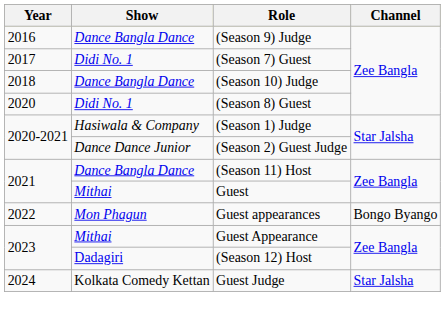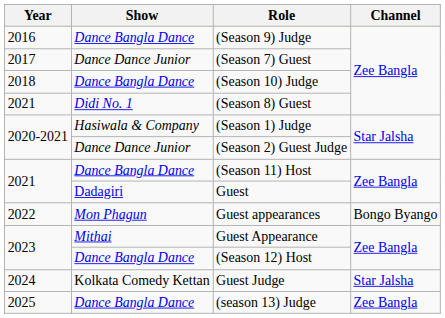 <table class="wikitable">
 <tr style="background:#ff9; text-align:center;">
 <th>Year</th>
 <th>Show</th>
 <th>Role</th>
 <th>Channel</th>
 </tr>
 <tr>
 <td>2016</td>
 <td><em><a href='#'>Dance Bangla Dance </a></em></td>
 <td>(Season 9) Judge</td>
 <td rowspan="4"><a href='#'>Zee Bangla</a></td>
 </tr>
 <tr>
 <td>2017</td>
-<td><em><a href='#'>Didi No. 1</a></em></td>
+<td><em>Dance Dance Junior</em></td>
 <td>(Season 7) Guest</td>
 </tr>
 <tr>
 <td>2018</td>
 <td><em><a href='#'>Dance Bangla Dance</a></em></td>
 <td>(Season 10) Judge</td>
 </tr>
 <tr>
-<td>2020</td>
+<td>2021</td>
 <td><em><a href='#'>Didi No. 1</a></em></td>
 <td>(Season 8) Guest</td>
 </tr>
 <tr>
 <td rowspan="2">2020-2021</td>
 <td><em>Hasiwala & Company</em></td>
 <td>(Season 1) Judge</td>
 <td rowspan="2"><a href='#'>Star Jalsha</a></td>
 </tr>
 <tr>
 <td><em>Dance Dance Junior</em></td>
 <td>(Season 2)  Guest Judge</td>
 </tr>
 <tr>
 <td rowspan="2">2021</td>
 <td><em><a href='#'>Dance Bangla Dance </a></em></td>
 <td>(Season 11) Host</td>
 <td rowspan="2"><a href='#'>Zee Bangla</a></td>
 </tr>
 <tr>
-<td><em><a href='#'>Mithai</a></em></td>
+<td><a href='#'>Dadagiri</a></td>
 <td>Guest</td>
 </tr>
 <tr>
 <td>2022</td>
 <td><em><a href='#'>Mon Phagun</a></em></td>
 <td>Guest appearances</td>
 <td>Bongo Byango</td>
 </tr>
 <tr>
 <td rowspan="2">2023</td>
 <td><em><a href='#'>Mithai</a></em></td>
 <td>Guest Appearance</td>
 <td rowspan="2"><a href='#'>Zee Bangla</a></td>
 </tr>
 <tr>
-<td><a href='#'>Dadagiri</a></td>
+<td><em><a href='#'>Dance Bangla Dance </a></em></td>
 <td>(Season 12) Host</td>
 </tr>
 <tr>
 <td>2024</td>
 <td>Kolkata Comedy Kettan</td>
 <td>Guest Judge</td>
 <td><a href='#'>Star Jalsha</a></td>
 </tr>
+<tr>
+<td>2025</td>
+<td><em><a href='#'>Dance Bangla Dance</a></em></td>
+<td>(season 13) Judge</td>
+<td><a href='#'>Zee Bangla</a></td>
+</tr>
 </table>
